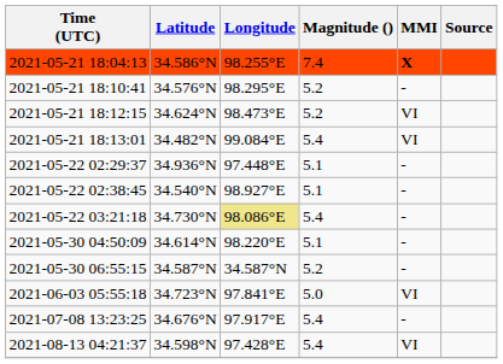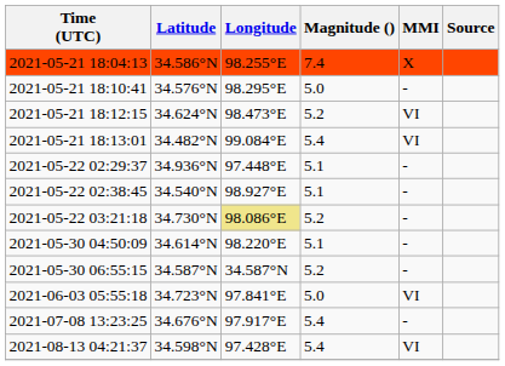 <table class="wikitable sortable" border="1">
 <tr>
 <th>Time<br>(UTC)</th>
 <th><a href='#'>Latitude</a></th>
 <th><a href='#'>Longitude</a></th>
 <th>Magnitude ()</th>
 <th>MMI</th>
 <th>Source</th>
 </tr>
 <tr bgcolor="FF 45 00">
 <td>2021-05-21 18:04:13</td>
 <td>34.586°N</td>
 <td>98.255°E</td>
 <td>7.4</td>
-<td><strong>X</strong></td>
+<td>X</td>
 <td></td>
 </tr>
 <tr>
 <td>2021-05-21 18:10:41</td>
 <td>34.576°N</td>
 <td>98.295°E</td>
-<td>5.2</td>
+<td>5.0</td>
 <td>-</td>
 <td></td>
 </tr>
 <tr>
 <td>2021-05-21 18:12:15</td>
 <td>34.624°N</td>
 <td>98.473°E</td>
 <td>5.2</td>
 <td>VI</td>
 <td></td>
 </tr>
 <tr>
 <td>2021-05-21 18:13:01</td>
 <td>34.482°N</td>
 <td>99.084°E</td>
 <td>5.4</td>
 <td>VI</td>
 <td></td>
 </tr>
 <tr>
 <td>2021-05-22 02:29:37</td>
 <td>34.936°N</td>
 <td>97.448°E</td>
 <td>5.1</td>
 <td>-</td>
 <td></td>
 </tr>
 <tr>
 <td>2021-05-22 02:38:45</td>
 <td>34.540°N</td>
 <td>98.927°E</td>
 <td>5.1</td>
 <td>-</td>
 <td></td>
 </tr>
 <tr>
 <td>2021-05-22 03:21:18</td>
 <td>34.730°N</td>
 <td style="background: khaki;">98.086°E</td>
-<td>5.4</td>
+<td>5.2</td>
 <td>-</td>
 <td></td>
 </tr>
 <tr>
 <td>2021-05-30 04:50:09</td>
 <td>34.614°N</td>
 <td>98.220°E</td>
 <td>5.1</td>
 <td>-</td>
 <td></td>
 </tr>
 <tr>
 <td>2021-05-30 06:55:15</td>
 <td>34.587°N</td>
 <td>34.587°N</td>
 <td>5.2</td>
 <td>-</td>
 <td></td>
 </tr>
 <tr>
 <td>2021-06-03 05:55:18</td>
 <td>34.723°N</td>
 <td>97.841°E</td>
 <td>5.0</td>
 <td>VI</td>
 <td></td>
 </tr>
 <tr>
 <td>2021-07-08 13:23:25</td>
 <td>34.676°N</td>
 <td>97.917°E</td>
 <td>5.4</td>
 <td>-</td>
 <td></td>
 </tr>
 <tr>
 <td>2021-08-13 04:21:37</td>
 <td>34.598°N</td>
 <td>97.428°E</td>
 <td>5.4</td>
 <td>VI</td>
 <td></td>
 </tr>
 <tr>
 </tr>
 </table>
